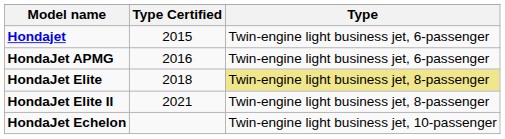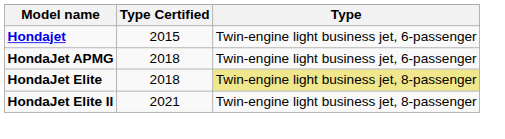 <table class="wikitable sortable">
 <tr>
 </tr>
 <tr style="background:#efefef;">
 <th>Model name</th>
 <th>Type Certified</th>
 <th>Type</th>
 </tr>
 <tr>
 <td align=left><strong><a href='#'>Hondajet</a></strong></td>
 <td align=center>2015</td>
 <td align=left>Twin-engine light business jet, 6-passenger</td>
 </tr>
 <tr>
 <td align=left><strong>HondaJet APMG</strong></td>
-<td align=center>2016</td>
+<td align=center>2018</td>
 <td align=left>Twin-engine light business jet, 6-passenger</td>
 </tr>
 <tr>
 <td align=left><strong>HondaJet Elite</strong></td>
 <td align=center>2018</td>
 <td align=left style="background: khaki;">Twin-engine light business jet, 8-passenger</td>
 </tr>
 <tr>
 <td align=left><strong>HondaJet Elite II</strong></td>
 <td align=center>2021</td>
 <td align=left>Twin-engine light business jet, 8-passenger</td>
 </tr>
-<tr>
-<td align=left><strong>HondaJet Echelon</strong></td>
-<td align=center></td>
-<td align=left>Twin-engine light business jet, 10-passenger</td>
-</tr>
 </table>
